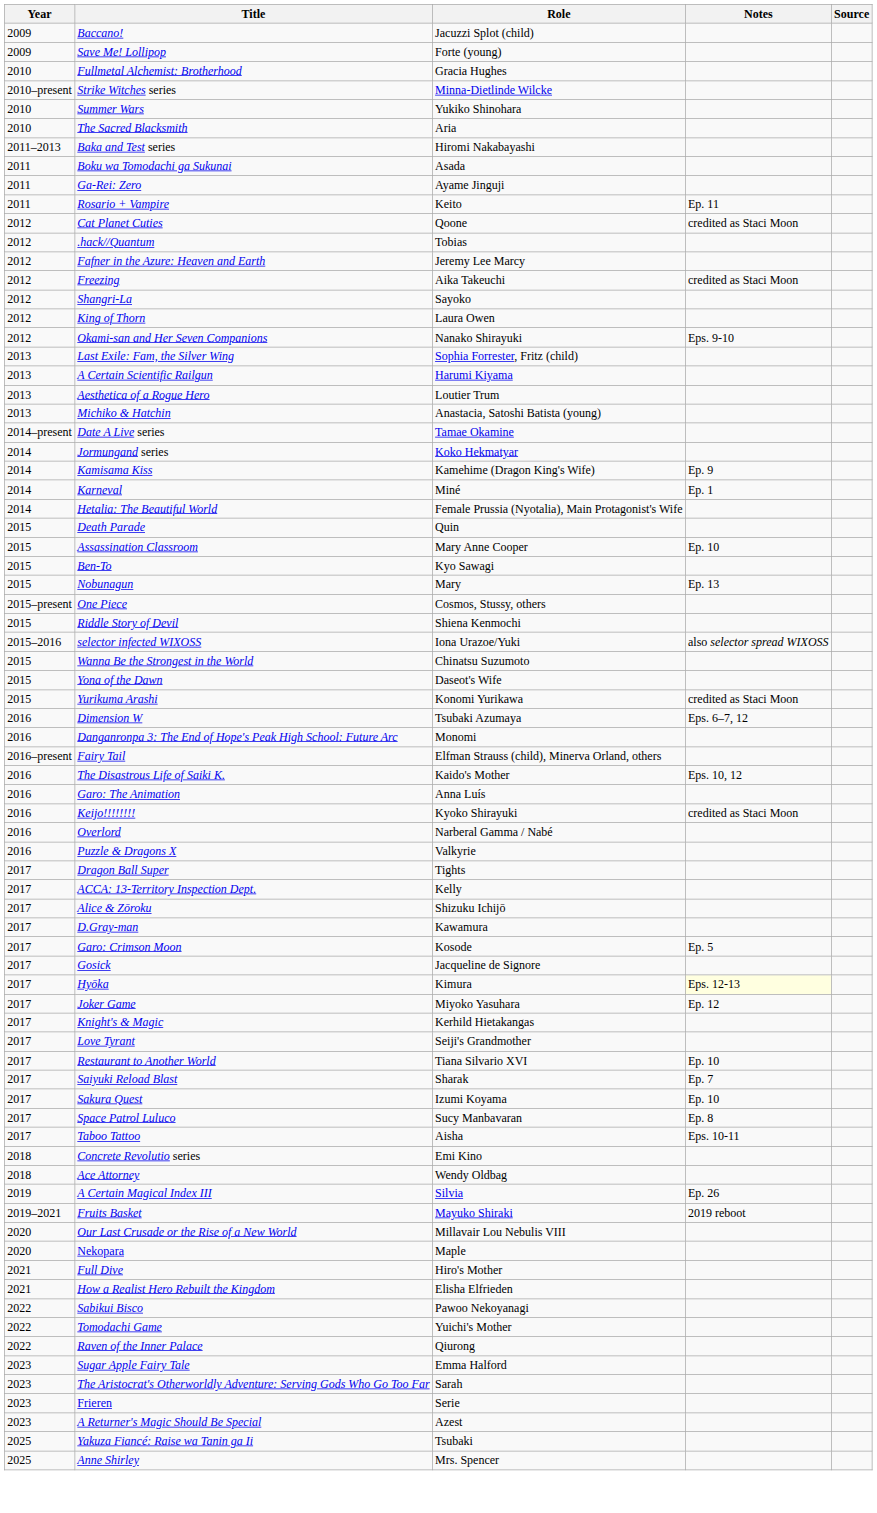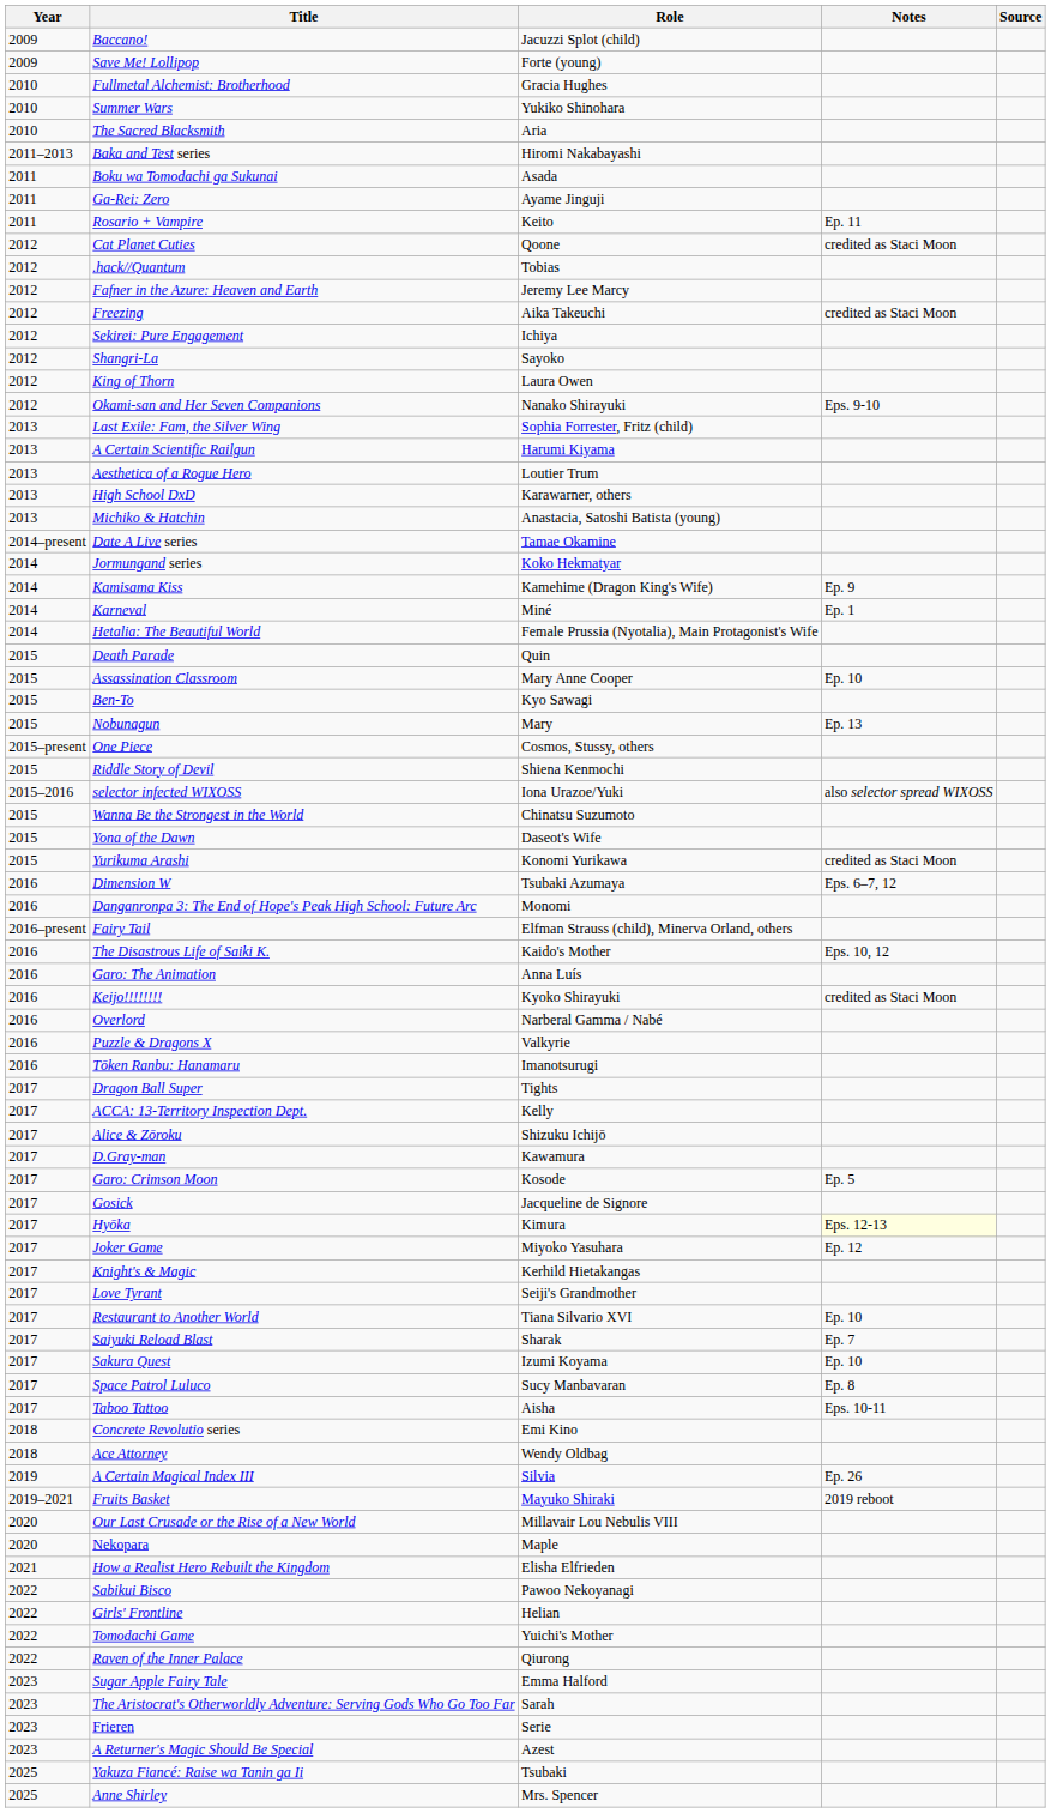 <table class="wikitable sortable plainrowheaders">
 <tr>
 <th>Year</th>
 <th>Title</th>
 <th>Role</th>
 <th class="unsortable">Notes</th>
 <th class="unsortable">Source</th>
 </tr>
 <tr>
 <td>2009</td>
 <td><em><a href='#'>Baccano!</a></em></td>
 <td>Jacuzzi Splot (child)</td>
 <td></td>
 <td></td>
 </tr>
 <tr>
 <td>2009</td>
 <td><em><a href='#'>Save Me! Lollipop</a></em></td>
 <td>Forte (young)</td>
 <td></td>
 <td></td>
 </tr>
 <tr>
 <td>2010</td>
 <td><em><a href='#'>Fullmetal Alchemist: Brotherhood</a></em></td>
 <td>Gracia Hughes</td>
-<td></td>
-<td></td>
-</tr>
-<tr>
-<td>2010–present</td>
-<td><em><a href='#'>Strike Witches</a></em> series</td>
-<td><a href='#'>Minna-Dietlinde Wilcke</a></td>
 <td></td>
 <td></td>
 </tr>
 <tr>
 <td>2010</td>
 <td><em><a href='#'>Summer Wars</a></em></td>
 <td>Yukiko Shinohara</td>
 <td></td>
 <td></td>
 </tr>
 <tr>
 <td>2010</td>
 <td><em><a href='#'>The Sacred Blacksmith</a></em></td>
 <td>Aria</td>
 <td></td>
 <td></td>
 </tr>
 <tr>
 <td>2011–2013</td>
 <td><em><a href='#'>Baka and Test</a></em> series</td>
 <td>Hiromi Nakabayashi</td>
 <td></td>
 <td></td>
 </tr>
 <tr>
 <td>2011</td>
 <td><em><a href='#'>Boku wa Tomodachi ga Sukunai</a></em></td>
 <td>Asada</td>
 <td></td>
 <td></td>
 </tr>
 <tr>
 <td>2011</td>
 <td><em><a href='#'>Ga-Rei: Zero</a></em></td>
 <td>Ayame Jinguji</td>
 <td></td>
 <td></td>
 </tr>
 <tr>
 <td>2011</td>
 <td><em><a href='#'>Rosario + Vampire</a></em></td>
 <td>Keito</td>
 <td>Ep. 11</td>
 <td></td>
 </tr>
 <tr>
 <td>2012</td>
 <td><em><a href='#'>Cat Planet Cuties</a></em></td>
 <td>Qoone</td>
 <td>credited as Staci Moon</td>
 <td></td>
 </tr>
 <tr>
 <td>2012</td>
 <td><em><a href='#'>.hack//Quantum</a></em></td>
 <td>Tobias</td>
 <td></td>
 <td></td>
 </tr>
 <tr>
 <td>2012</td>
 <td><em><a href='#'>Fafner in the Azure: Heaven and Earth</a></em></td>
 <td>Jeremy Lee Marcy</td>
 <td></td>
 <td></td>
 </tr>
 <tr>
 <td>2012</td>
 <td><em><a href='#'>Freezing</a></em></td>
 <td>Aika Takeuchi</td>
 <td>credited as Staci Moon</td>
 <td></td>
 </tr>
 <tr>
 <td>2012</td>
+<td><em><a href='#'>Sekirei: Pure Engagement</a></em></td>
+<td>Ichiya</td>
+<td></td>
+<td></td>
+</tr>
+<tr>
+<td>2012</td>
 <td><em><a href='#'>Shangri-La</a></em></td>
 <td>Sayoko</td>
 <td></td>
 <td></td>
 </tr>
 <tr>
 <td>2012</td>
 <td><em><a href='#'>King of Thorn</a></em></td>
 <td>Laura Owen</td>
 <td></td>
 <td></td>
 </tr>
 <tr>
 <td>2012</td>
 <td><em><a href='#'>Okami-san and Her Seven Companions</a></em></td>
 <td>Nanako Shirayuki</td>
 <td>Eps. 9-10</td>
 <td></td>
 </tr>
 <tr>
 <td>2013</td>
 <td><em><a href='#'>Last Exile: Fam, the Silver Wing</a></em></td>
 <td><a href='#'>Sophia Forrester</a>, Fritz (child)</td>
 <td></td>
 <td></td>
 </tr>
 <tr>
 <td>2013</td>
 <td><em><a href='#'>A Certain Scientific Railgun</a></em></td>
 <td><a href='#'>Harumi Kiyama</a></td>
 <td></td>
 <td></td>
 </tr>
 <tr>
 <td>2013</td>
 <td><em><a href='#'>Aesthetica of a Rogue Hero</a></em></td>
 <td>Loutier Trum</td>
+<td></td>
+<td></td>
+</tr>
+<tr>
+<td>2013</td>
+<td><em><a href='#'>High School DxD</a></em></td>
+<td>Karawarner, others</td>
 <td></td>
 <td></td>
 </tr>
 <tr>
 <td>2013</td>
 <td><em><a href='#'>Michiko & Hatchin</a></em></td>
 <td>Anastacia, Satoshi Batista (young)</td>
 <td></td>
 <td></td>
 </tr>
 <tr>
 <td>2014–present</td>
 <td><em><a href='#'>Date A Live</a></em> series</td>
 <td><a href='#'>Tamae Okamine</a></td>
 <td></td>
 <td></td>
 </tr>
 <tr>
 <td>2014</td>
 <td><em><a href='#'>Jormungand</a></em> series</td>
 <td><a href='#'>Koko Hekmatyar</a></td>
 <td></td>
 <td></td>
 </tr>
 <tr>
 <td>2014</td>
 <td><em><a href='#'>Kamisama Kiss</a></em></td>
 <td>Kamehime (Dragon King's Wife)</td>
 <td>Ep. 9</td>
 <td></td>
 </tr>
 <tr>
 <td>2014</td>
 <td><em><a href='#'>Karneval</a></em></td>
 <td>Miné</td>
 <td>Ep. 1</td>
 <td></td>
 </tr>
 <tr>
 <td>2014</td>
 <td><em><a href='#'>Hetalia: The Beautiful World</a></em></td>
 <td>Female Prussia (Nyotalia), Main Protagonist's Wife</td>
 <td></td>
 <td></td>
 </tr>
 <tr>
 <td>2015</td>
 <td><em><a href='#'>Death Parade</a></em></td>
 <td>Quin</td>
 <td></td>
 <td></td>
 </tr>
 <tr>
 <td>2015</td>
 <td><em><a href='#'>Assassination Classroom</a></em></td>
 <td>Mary Anne Cooper</td>
 <td>Ep. 10</td>
 <td></td>
 </tr>
 <tr>
 <td>2015</td>
 <td><em><a href='#'>Ben-To</a></em></td>
 <td>Kyo Sawagi</td>
 <td></td>
 <td></td>
 </tr>
 <tr>
 <td>2015</td>
 <td><em><a href='#'>Nobunagun</a></em></td>
 <td>Mary</td>
 <td>Ep. 13</td>
 <td></td>
 </tr>
 <tr>
 <td>2015–present</td>
 <td><em><a href='#'>One Piece</a></em></td>
 <td>Cosmos, Stussy, others</td>
 <td></td>
 <td></td>
 </tr>
 <tr>
 <td>2015</td>
 <td><em><a href='#'>Riddle Story of Devil</a></em></td>
 <td>Shiena Kenmochi</td>
 <td></td>
 <td></td>
 </tr>
 <tr>
 <td>2015–2016</td>
 <td><em><a href='#'>selector infected WIXOSS</a></em></td>
 <td>Iona Urazoe/Yuki</td>
 <td>also <em>selector spread WIXOSS</em></td>
 <td></td>
 </tr>
 <tr>
 <td>2015</td>
 <td><em><a href='#'>Wanna Be the Strongest in the World</a></em></td>
 <td>Chinatsu Suzumoto</td>
 <td></td>
 <td></td>
 </tr>
 <tr>
 <td>2015</td>
 <td><em><a href='#'>Yona of the Dawn</a></em></td>
 <td>Daseot's Wife</td>
 <td></td>
 <td></td>
 </tr>
 <tr>
 <td>2015</td>
 <td><em><a href='#'>Yurikuma Arashi</a></em></td>
 <td>Konomi Yurikawa</td>
 <td>credited as Staci Moon</td>
 <td></td>
 </tr>
 <tr>
 <td>2016</td>
 <td><em><a href='#'>Dimension W</a></em></td>
 <td>Tsubaki Azumaya</td>
 <td>Eps. 6–7, 12</td>
 <td></td>
 </tr>
 <tr>
 <td>2016</td>
 <td><em><a href='#'>Danganronpa 3: The End of Hope's Peak High School: Future Arc</a></em></td>
 <td>Monomi</td>
 <td></td>
 <td></td>
 </tr>
 <tr>
 <td>2016–present</td>
 <td><em><a href='#'>Fairy Tail</a></em></td>
 <td>Elfman Strauss (child), Minerva Orland, others</td>
 <td></td>
 <td></td>
 </tr>
 <tr>
 <td>2016</td>
 <td><em><a href='#'>The Disastrous Life of Saiki K.</a></em></td>
 <td>Kaido's Mother</td>
 <td>Eps. 10, 12</td>
 <td></td>
 </tr>
 <tr>
 <td>2016</td>
 <td><em><a href='#'>Garo: The Animation</a></em></td>
 <td>Anna Luís</td>
 <td></td>
 <td></td>
 </tr>
 <tr>
 <td>2016</td>
 <td><em><a href='#'>Keijo!!!!!!!!</a></em></td>
 <td>Kyoko Shirayuki</td>
 <td>credited as Staci Moon</td>
 <td></td>
 </tr>
 <tr>
 <td>2016</td>
 <td><em><a href='#'>Overlord</a></em></td>
 <td>Narberal Gamma / Nabé</td>
 <td></td>
 <td></td>
 </tr>
 <tr>
 <td>2016</td>
 <td><em><a href='#'>Puzzle & Dragons X</a></em></td>
 <td>Valkyrie</td>
 <td></td>
 <td></td>
 </tr>
 <tr>
+<td>2016</td>
+<td><em><a href='#'>Tōken Ranbu: Hanamaru</a></em></td>
+<td>Imanotsurugi</td>
+<td></td>
+<td></td>
+</tr>
+<tr>
 <td>2017</td>
 <td><em><a href='#'>Dragon Ball Super</a></em></td>
 <td>Tights</td>
 <td></td>
 <td></td>
 </tr>
 <tr>
 <td>2017</td>
 <td><em><a href='#'>ACCA: 13-Territory Inspection Dept.</a></em></td>
 <td>Kelly</td>
 <td></td>
 <td></td>
 </tr>
 <tr>
 <td>2017</td>
 <td><em><a href='#'>Alice & Zōroku</a></em></td>
 <td>Shizuku Ichijō</td>
 <td></td>
 <td></td>
 </tr>
 <tr>
 <td>2017</td>
 <td><em><a href='#'>D.Gray-man</a></em></td>
 <td>Kawamura</td>
 <td></td>
 <td></td>
 </tr>
 <tr>
 <td>2017</td>
 <td><em><a href='#'>Garo: Crimson Moon</a></em></td>
 <td>Kosode</td>
 <td>Ep. 5</td>
 <td></td>
 </tr>
 <tr>
 <td>2017</td>
 <td><em><a href='#'>Gosick</a></em></td>
 <td>Jacqueline de Signore</td>
 <td></td>
 <td></td>
 </tr>
 <tr>
 <td>2017</td>
 <td><em><a href='#'>Hyōka</a></em></td>
 <td>Kimura</td>
 <td style="background: lightyellow;">Eps. 12-13</td>
 <td></td>
 </tr>
 <tr>
 <td>2017</td>
 <td><em><a href='#'>Joker Game</a></em></td>
 <td>Miyoko Yasuhara</td>
 <td>Ep. 12</td>
 <td></td>
 </tr>
 <tr>
 <td>2017</td>
 <td><em><a href='#'>Knight's & Magic</a></em></td>
 <td>Kerhild Hietakangas</td>
 <td></td>
 <td></td>
 </tr>
 <tr>
 <td>2017</td>
 <td><em><a href='#'>Love Tyrant</a></em></td>
 <td>Seiji's Grandmother</td>
 <td></td>
 <td></td>
 </tr>
 <tr>
 <td>2017</td>
 <td><em><a href='#'>Restaurant to Another World</a></em></td>
 <td>Tiana Silvario XVI</td>
 <td>Ep. 10</td>
 <td></td>
 </tr>
 <tr>
 <td>2017</td>
 <td><em><a href='#'>Saiyuki Reload Blast</a></em></td>
 <td>Sharak</td>
 <td>Ep. 7</td>
 <td></td>
 </tr>
 <tr>
 <td>2017</td>
 <td><em><a href='#'>Sakura Quest</a></em></td>
 <td>Izumi Koyama</td>
 <td>Ep. 10</td>
 <td></td>
 </tr>
 <tr>
 <td>2017</td>
 <td><em><a href='#'>Space Patrol Luluco </a></em></td>
 <td>Sucy Manbavaran</td>
 <td>Ep. 8</td>
 <td></td>
 </tr>
 <tr>
 <td>2017</td>
 <td><em><a href='#'>Taboo Tattoo</a></em></td>
 <td>Aisha</td>
 <td>Eps. 10-11</td>
 <td></td>
 </tr>
 <tr>
 <td>2018</td>
 <td><em><a href='#'>Concrete Revolutio</a></em> series</td>
 <td>Emi Kino</td>
 <td></td>
 <td></td>
 </tr>
 <tr>
 <td>2018</td>
 <td><em><a href='#'>Ace Attorney</a></em></td>
 <td>Wendy Oldbag</td>
 <td></td>
 <td></td>
 </tr>
 <tr>
 <td>2019</td>
 <td><em><a href='#'>A Certain Magical Index III</a></em></td>
 <td><a href='#'>Silvia</a></td>
 <td>Ep. 26</td>
 <td></td>
 </tr>
 <tr>
 <td>2019–2021</td>
 <td><em><a href='#'>Fruits Basket</a></em></td>
 <td><a href='#'>Mayuko Shiraki</a></td>
 <td>2019 reboot</td>
 <td></td>
 </tr>
 <tr>
 <td>2020</td>
 <td><em><a href='#'>Our Last Crusade or the Rise of a New World</a></em></td>
 <td>Millavair Lou Nebulis VIII</td>
 <td></td>
 <td></td>
 </tr>
 <tr>
 <td>2020</td>
 <td><a href='#'>Nekopara</a></td>
 <td>Maple</td>
 <td></td>
 </tr>
 <tr>
 <td>2021</td>
-<td><em><a href='#'>Full Dive</a></em></td>
-<td>Hiro's Mother</td>
-<td></td>
-<td></td>
-</tr>
-<tr>
-<td>2021</td>
 <td><em><a href='#'>How a Realist Hero Rebuilt the Kingdom</a></em></td>
 <td>Elisha Elfrieden</td>
 <td></td>
 <td></td>
 </tr>
 <tr>
 <td>2022</td>
 <td><em><a href='#'>Sabikui Bisco</a></em></td>
 <td>Pawoo Nekoyanagi</td>
+<td></td>
+<td></td>
+</tr>
+<tr>
+<td>2022</td>
+<td><em><a href='#'>Girls' Frontline</a></em></td>
+<td>Helian</td>
 <td></td>
 <td></td>
 </tr>
 <tr>
 <td>2022</td>
 <td><em><a href='#'>Tomodachi Game</a></em></td>
 <td>Yuichi's Mother</td>
 <td></td>
 <td></td>
 </tr>
 <tr>
 <td>2022</td>
 <td><em><a href='#'>Raven of the Inner Palace</a></em></td>
 <td>Qiurong</td>
 <td></td>
 <td></td>
 </tr>
 <tr>
 <td>2023</td>
 <td><em><a href='#'>Sugar Apple Fairy Tale</a></em></td>
 <td>Emma Halford</td>
 <td></td>
 <td></td>
 </tr>
 <tr>
 <td>2023</td>
 <td><em><a href='#'>The Aristocrat's Otherworldly Adventure: Serving Gods Who Go Too Far</a></em></td>
 <td>Sarah</td>
 <td></td>
 <td></td>
 </tr>
 <tr>
 <td>2023</td>
 <td><a href='#'>Frieren</a></td>
 <td>Serie</td>
 <td></td>
 <td></td>
 </tr>
 <tr>
 <td>2023</td>
 <td><em><a href='#'>A Returner's Magic Should Be Special</a></em></td>
 <td>Azest</td>
 <td></td>
 <td></td>
 </tr>
 <tr>
 <td>2025</td>
 <td><em><a href='#'>Yakuza Fiancé: Raise wa Tanin ga Ii</a></em></td>
 <td>Tsubaki</td>
 <td></td>
 <td></td>
 </tr>
 <tr>
 <td>2025</td>
 <td><em><a href='#'>Anne Shirley</a></em></td>
 <td>Mrs. Spencer</td>
 <td></td>
 <td></td>
 </tr>
 </table>
